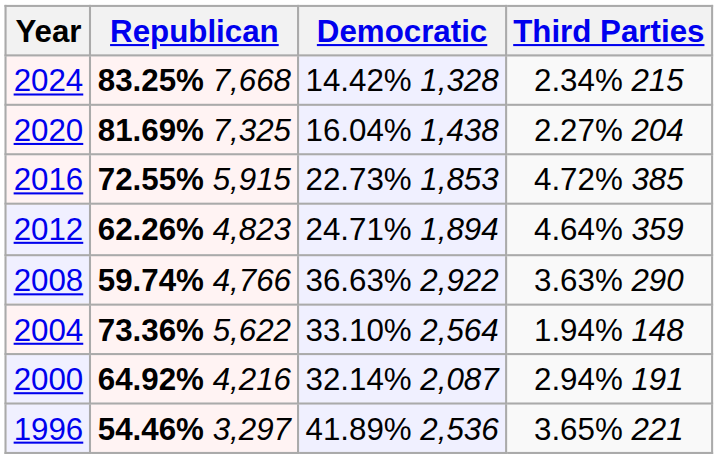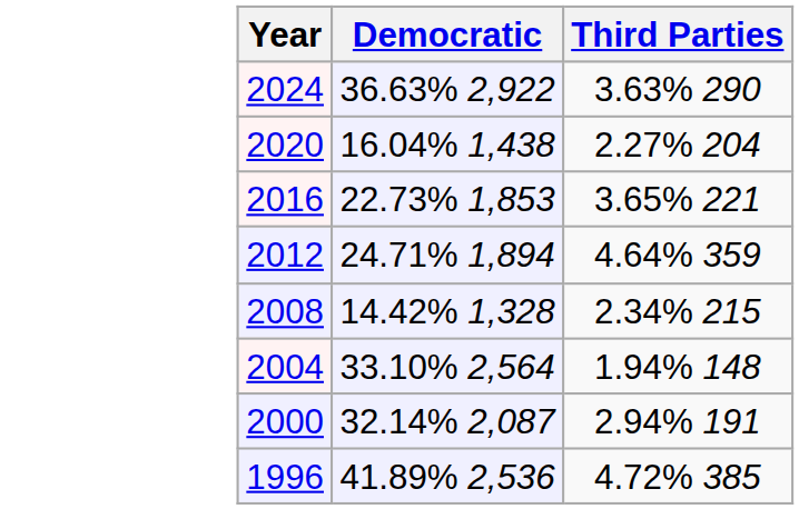 <table class="wikitable" style="float:right; font-size:95%;">
 <tr bgcolor=lightgrey>
 <th>Year</th>
-<th><a href='#'>Republican</a></th>
 <th><a href='#'>Democratic</a></th>
 <th><a href='#'>Third Parties</a></th>
 </tr>
 <tr>
 <td align="center" bgcolor="#fff3f3"><a href='#'>2024</a></td>
-<td align="center" bgcolor="#fff3f3"><strong>83.25%</strong> <em>7,668</em></td>
-<td align="center" bgcolor="#f0f0ff">14.42% <em>1,328</em></td>
-<td align="center">2.34% <em>215</em></td>
+<td align="center" bgcolor="#f0f0ff">36.63% <em>2,922</em></td>
+<td align="center">3.63% <em>290</em></td>
 </tr>
 <tr>
 <td align="center" bgcolor="#fff3f3"><a href='#'>2020</a></td>
-<td align="center" bgcolor="#fff3f3"><strong>81.69%</strong> <em>7,325</em></td>
 <td align="center" bgcolor="#f0f0ff">16.04% <em>1,438</em></td>
 <td align="center">2.27% <em>204</em></td>
 </tr>
 <tr>
 <td align="center" bgcolor="#fff3f3"><a href='#'>2016</a></td>
-<td align="center" bgcolor="#fff3f3"><strong>72.55%</strong> <em>5,915</em></td>
 <td align="center" bgcolor="#f0f0ff">22.73% <em>1,853</em></td>
-<td align="center">4.72% <em>385</em></td>
+<td align="center">3.65% <em>221</em></td>
 </tr>
 <tr>
 <td align="center" bgcolor="#f0f0ff"><a href='#'>2012</a></td>
-<td align="center" bgcolor="#fff3f3"><strong>62.26%</strong> <em>4,823</em></td>
 <td align="center" bgcolor="#f0f0ff">24.71% <em>1,894</em></td>
 <td align="center">4.64% <em>359</em></td>
 </tr>
 <tr>
 <td align="center" bgcolor="#f0f0ff"><a href='#'>2008</a></td>
-<td align="center" bgcolor="#fff3f3"><strong>59.74%</strong> <em>4,766</em></td>
-<td align="center" bgcolor="#f0f0ff">36.63% <em>2,922</em></td>
-<td align="center">3.63% <em>290</em></td>
+<td align="center" bgcolor="#f0f0ff">14.42% <em>1,328</em></td>
+<td align="center">2.34% <em>215</em></td>
 </tr>
 <tr>
 <td align="center" bgcolor="#fff3f3"><a href='#'>2004</a></td>
-<td align="center" bgcolor="#fff3f3"><strong>73.36%</strong> <em>5,622</em></td>
 <td align="center" bgcolor="#f0f0ff">33.10% <em>2,564</em></td>
 <td align="center">1.94% <em>148</em></td>
 </tr>
 <tr>
 <td align="center" bgcolor="#f0f0ff"><a href='#'>2000</a></td>
-<td align="center" bgcolor="#fff3f3"><strong>64.92%</strong> <em>4,216</em></td>
 <td align="center" bgcolor="#f0f0ff">32.14% <em>2,087</em></td>
 <td align="center">2.94% <em>191</em></td>
 </tr>
 <tr>
 <td align="center" bgcolor="#f0f0ff"><a href='#'>1996</a></td>
-<td align="center" bgcolor="#fff3f3"><strong>54.46%</strong> <em>3,297</em></td>
 <td align="center" bgcolor="#f0f0ff">41.89% <em>2,536</em></td>
-<td align="center">3.65% <em>221</em></td>
+<td align="center">4.72% <em>385</em></td>
 </tr>
 </table>
